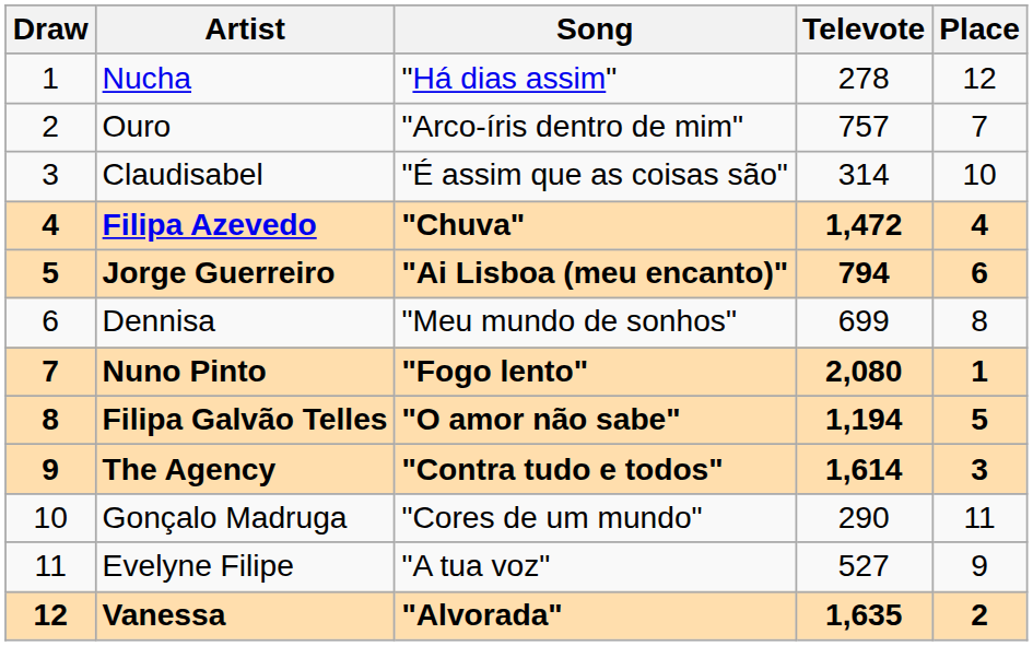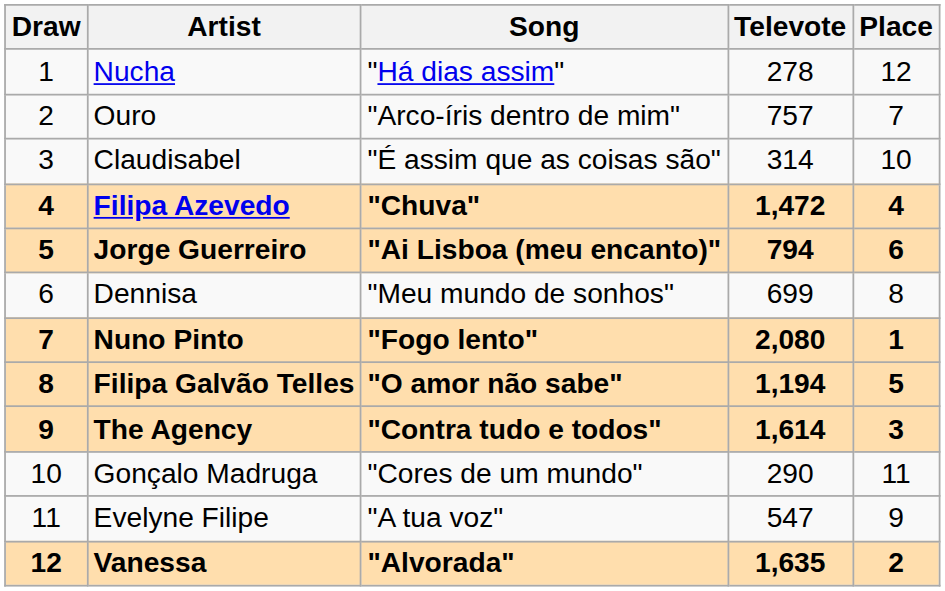 <table class="sortable wikitable" style="margin: 1em auto 1em auto; text-align:center">
 <tr>
 <th>Draw</th>
 <th>Artist</th>
 <th>Song</th>
 <th>Televote</th>
 <th>Place</th>
 </tr>
 <tr>
 <td>1</td>
 <td align="left"><a href='#'>Nucha</a></td>
 <td align="left">"<a href='#'>Há dias assim</a>"</td>
 <td>278</td>
 <td>12</td>
 </tr>
 <tr>
 <td>2</td>
 <td align="left">Ouro</td>
 <td align="left">"Arco-íris dentro de mim"</td>
 <td>757</td>
 <td>7</td>
 </tr>
 <tr>
 <td>3</td>
 <td align="left">Claudisabel</td>
 <td align="left">"É assim que as coisas são"</td>
 <td>314</td>
 <td>10</td>
 </tr>
 <tr style="font-weight:bold; background:navajowhite;">
 <td>4</td>
 <td align="left"><a href='#'>Filipa Azevedo</a></td>
 <td align="left">"Chuva"</td>
 <td>1,472</td>
 <td>4</td>
 </tr>
 <tr style="font-weight:bold; background:navajowhite;">
 <td>5</td>
 <td align="left">Jorge Guerreiro</td>
 <td align="left">"Ai Lisboa (meu encanto)"</td>
 <td>794</td>
 <td>6</td>
 </tr>
 <tr>
 <td>6</td>
 <td align="left">Dennisa</td>
 <td align="left">"Meu mundo de sonhos"</td>
 <td>699</td>
 <td>8</td>
 </tr>
 <tr style="font-weight:bold; background:navajowhite;">
 <td>7</td>
 <td align="left">Nuno Pinto</td>
 <td align="left">"Fogo lento"</td>
 <td>2,080</td>
 <td>1</td>
 </tr>
 <tr style="font-weight:bold; background:navajowhite;">
 <td>8</td>
 <td align="left">Filipa Galvão Telles</td>
 <td align="left">"O amor não sabe"</td>
 <td>1,194</td>
 <td>5</td>
 </tr>
 <tr style="font-weight:bold; background:navajowhite;">
 <td>9</td>
 <td align="left">The Agency</td>
 <td align="left">"Contra tudo e todos"</td>
 <td>1,614</td>
 <td>3</td>
 </tr>
 <tr>
 <td>10</td>
 <td align="left">Gonçalo Madruga</td>
 <td align="left">"Cores de um mundo"</td>
 <td>290</td>
 <td>11</td>
 </tr>
 <tr>
 <td>11</td>
 <td align="left">Evelyne Filipe</td>
 <td align="left">"A tua voz"</td>
-<td>527</td>
+<td>547</td>
 <td>9</td>
 </tr>
 <tr style="font-weight:bold; background:navajowhite;">
 <td>12</td>
 <td align="left">Vanessa</td>
 <td align="left">"Alvorada"</td>
 <td>1,635</td>
 <td>2</td>
 </tr>
 </table>
